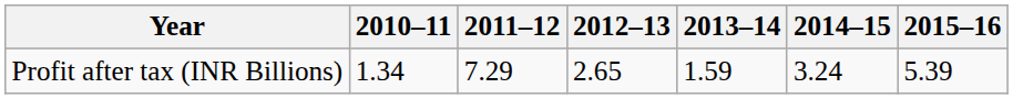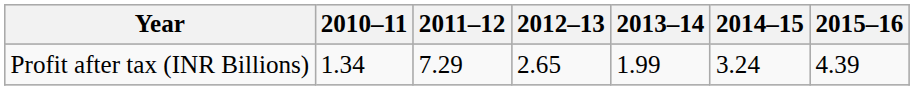 <table class="wikitable">
 <tr>
 <th>Year</th>
 <th>2010–11</th>
 <th>2011–12</th>
 <th>2012–13</th>
 <th>2013–14</th>
 <th>2014–15</th>
 <th>2015–16</th>
 </tr>
 <tr>
 <td>Profit after tax (INR Billions)</td>
 <td>1.34</td>
 <td>7.29</td>
 <td>2.65</td>
-<td>1.59</td>
+<td>1.99</td>
 <td>3.24</td>
-<td>5.39</td>
+<td>4.39</td>
 </tr>
 </table>
